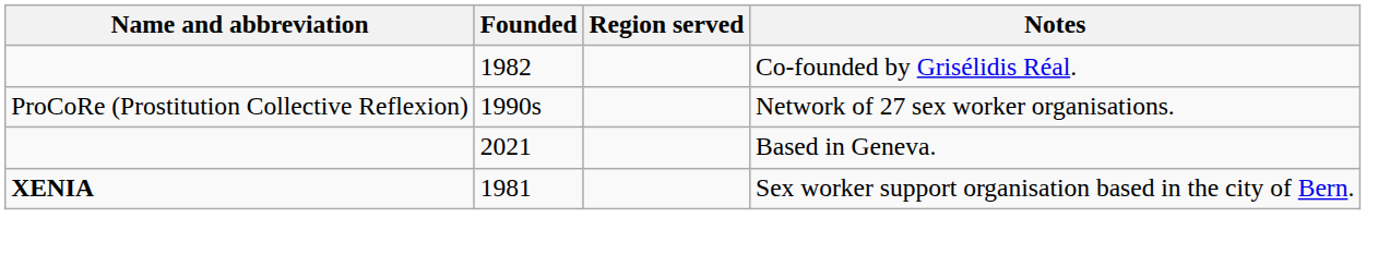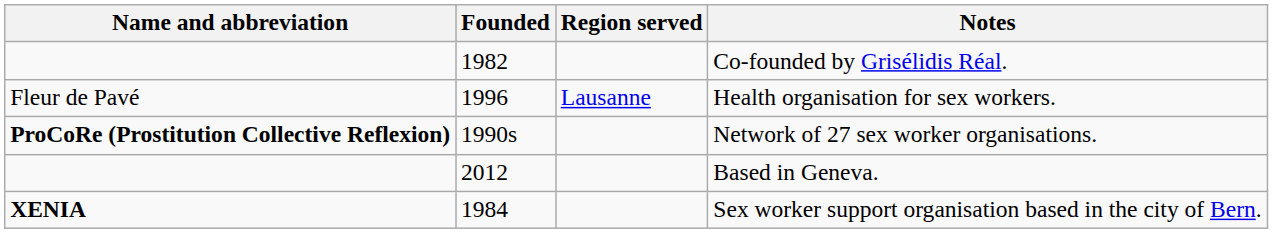 <table class="wikitable sortable">
 <tr>
 <th>Name and abbreviation</th>
 <th>Founded</th>
 <th>Region served</th>
 <th>Notes</th>
 </tr>
 <tr>
 <td></td>
 <td>1982</td>
 <td></td>
 <td>Co-founded by <a href='#'>Grisélidis Réal</a>.</td>
 </tr>
 <tr>
-<td>ProCoRe (Prostitution Collective Reflexion)</td>
+<td>Fleur de Pavé</td>
+<td>1996</td>
+<td> <a href='#'>Lausanne</a></td>
+<td>Health organisation for sex workers.</td>
+</tr>
+<tr>
+<td><strong>ProCoRe (Prostitution Collective Reflexion)</strong></td>
 <td>1990s</td>
 <td></td>
 <td>Network of 27 sex worker organisations.</td>
 </tr>
 <tr>
 <td></td>
-<td>2021</td>
+<td>2012</td>
 <td></td>
 <td>Based in Geneva.</td>
 </tr>
 <tr>
 <td><strong>XENIA</strong></td>
-<td>1981</td>
+<td>1984</td>
 <td></td>
 <td>Sex worker support organisation based in the city of <a href='#'>Bern</a>.</td>
 </tr>
 </table>
